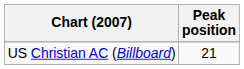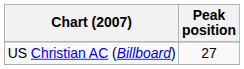 <table class="wikitable sortable">
 <tr>
 <th>Chart (2007)</th>
 <th>Peak<br>position</th>
 </tr>
 <tr>
 </tr>
 <tr>
 </tr>
 <tr>
 </tr>
 <tr>
 <td>US <a href='#'>Christian AC</a> (<em><a href='#'>Billboard</a></em>)</td>
-<td align="center">21</td>
+<td align="center">27</td>
 </tr>
 <tr>
 </tr>
 <tr>
 </tr>
 </table>
